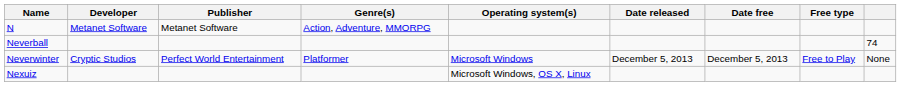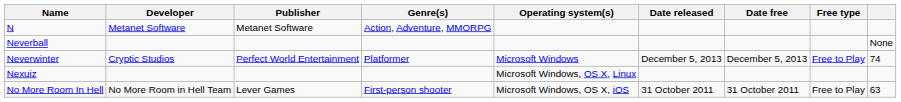 <table class="wikitable sortable" style="font-size:85%; width:98%">
 <tr>
 <th>Name</th>
 <th>Developer</th>
 <th>Publisher</th>
 <th>Genre(s)</th>
 <th>Operating system(s)</th>
 <th>Date released</th>
 <th>Date free</th>
 <th>Free type</th>
 <th></th>
 </tr>
 <tr>
 <td><a href='#'>N</a></td>
 <td><a href='#'>Metanet Software</a></td>
 <td>Metanet Software</td>
 <td><a href='#'>Action</a>, <a href='#'>Adventure</a>, <a href='#'>MMORPG</a></td>
 <td></td>
 <td></td>
 <td></td>
 <td></td>
 <td></td>
 </tr>
 <tr>
 <td><a href='#'>Neverball</a></td>
 <td></td>
 <td></td>
 <td></td>
 <td></td>
 <td></td>
 <td></td>
 <td></td>
-<td>74 </td>
+<td>None</td>
 </tr>
 <tr>
 <td><a href='#'>Neverwinter</a></td>
 <td><a href='#'>Cryptic Studios</a></td>
 <td><a href='#'>Perfect World Entertainment</a></td>
 <td><a href='#'>Platformer</a></td>
 <td><a href='#'>Microsoft Windows</a></td>
 <td>December 5, 2013</td>
 <td>December 5, 2013</td>
 <td><a href='#'>Free to Play</a></td>
-<td>None</td>
+<td>74 </td>
 </tr>
 <tr>
 <td><a href='#'>Nexuiz</a></td>
 <td></td>
 <td></td>
 <td></td>
 <td>Microsoft Windows, <a href='#'>OS X</a>, <a href='#'>Linux</a></td>
 <td></td>
 <td></td>
 <td></td>
 <td></td>
 </tr>
+<tr>
+<td><a href='#'>No More Room In Hell</a></td>
+<td>No More Room in Hell Team</td>
+<td>Lever Games</td>
+<td><a href='#'>First-person shooter</a></td>
+<td>Microsoft Windows, OS X, <a href='#'>iOS</a></td>
+<td>31 October 2011</td>
+<td>31 October 2011</td>
+<td>Free to Play</td>
+<td>63</td>
+</tr>
 </table>
